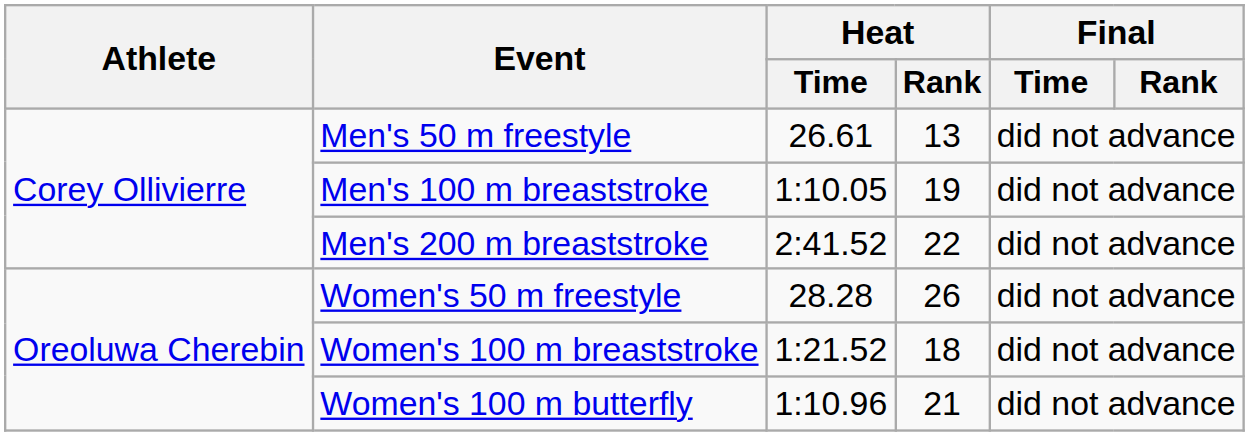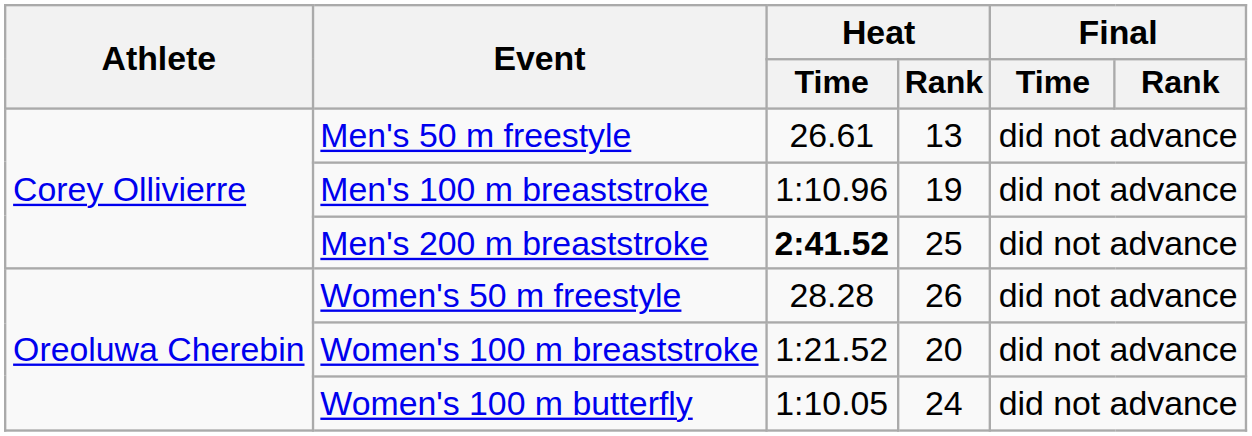 <table class=wikitable style="font-size:90%">
 <tr>
 <th rowspan="2">Athlete</th>
 <th rowspan="2">Event</th>
 <th colspan="2">Heat</th>
 <th colspan="2">Final</th>
 </tr>
 <tr style="font-size:95%">
 <th>Time</th>
 <th>Rank</th>
 <th>Time</th>
 <th>Rank</th>
 </tr>
 <tr align=center>
 <td align=left rowspan="3"><a href='#'>Corey Ollivierre</a></td>
 <td align=left><a href='#'>Men's 50 m freestyle</a></td>
 <td>26.61</td>
 <td>13</td>
 <td colspan=2>did not advance</td>
 </tr>
 <tr align=center>
 <td align=left><a href='#'>Men's 100 m breaststroke</a></td>
-<td>1:10.05</td>
+<td>1:10.96</td>
 <td>19</td>
 <td colspan=2>did not advance</td>
 </tr>
 <tr align=center>
 <td align=left><a href='#'>Men's 200 m breaststroke</a></td>
-<td>2:41.52</td>
-<td>22</td>
+<td><strong>2:41.52</strong></td>
+<td>25</td>
 <td colspan=2>did not advance</td>
 </tr>
 <tr align=center>
 <td align=left rowspan="3"><a href='#'>Oreoluwa Cherebin</a></td>
 <td align=left><a href='#'>Women's 50 m freestyle</a></td>
 <td>28.28</td>
 <td>26</td>
 <td colspan=2>did not advance</td>
 </tr>
 <tr align=center>
 <td align=left><a href='#'>Women's 100 m breaststroke</a></td>
 <td>1:21.52</td>
-<td>18</td>
+<td>20</td>
 <td colspan=2>did not advance</td>
 </tr>
 <tr align=center>
 <td align=left><a href='#'>Women's 100 m butterfly</a></td>
-<td>1:10.96</td>
-<td>21</td>
+<td>1:10.05</td>
+<td>24</td>
 <td colspan=2>did not advance</td>
 </tr>
 </table>
